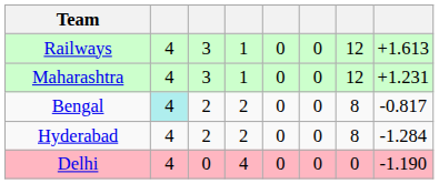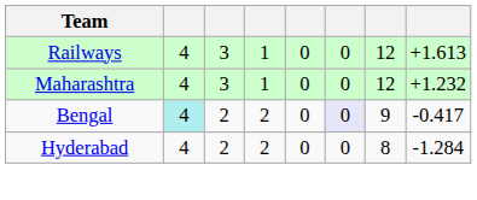 <table class="wikitable" style="text-align:center">
 <tr>
 <th style="width:120px">Team</th>
 <th style="width:25px"></th>
 <th style="width:25px"></th>
 <th style="width:25px"></th>
 <th style="width:25px"></th>
 <th style="width:25px"></th>
 <th style="width:25px"></th>
 <th style="width:40px;"></th>
 </tr>
 <tr style="background-color:#cfc">
 <td><a href='#'>Railways</a></td>
 <td>4</td>
 <td>3</td>
 <td>1</td>
 <td>0</td>
 <td>0</td>
 <td>12</td>
 <td>+1.613</td>
 </tr>
 <tr style="background-color:#cfc">
 <td><a href='#'>Maharashtra</a></td>
 <td>4</td>
 <td>3</td>
 <td>1</td>
 <td>0</td>
 <td>0</td>
 <td>12</td>
-<td>+1.231</td>
+<td>+1.232</td>
 </tr>
 <tr>
 <td><a href='#'>Bengal</a></td>
 <td style="background: paleturquoise;">4</td>
 <td>2</td>
 <td>2</td>
 <td>0</td>
-<td>0</td>
-<td>8</td>
-<td>-0.817</td>
+<td style="background: lavender;">0</td>
+<td>9</td>
+<td>-0.417</td>
 </tr>
 <tr>
 <td><a href='#'>Hyderabad</a></td>
 <td>4</td>
 <td>2</td>
 <td>2</td>
 <td>0</td>
 <td>0</td>
 <td>8</td>
 <td>-1.284</td>
 </tr>
-<tr style="background-color:lightpink">
-<td><a href='#'>Delhi</a></td>
-<td>4</td>
-<td>0</td>
-<td>4</td>
-<td>0</td>
-<td>0</td>
-<td>0</td>
-<td>-1.190</td>
-</tr>
 </table>
